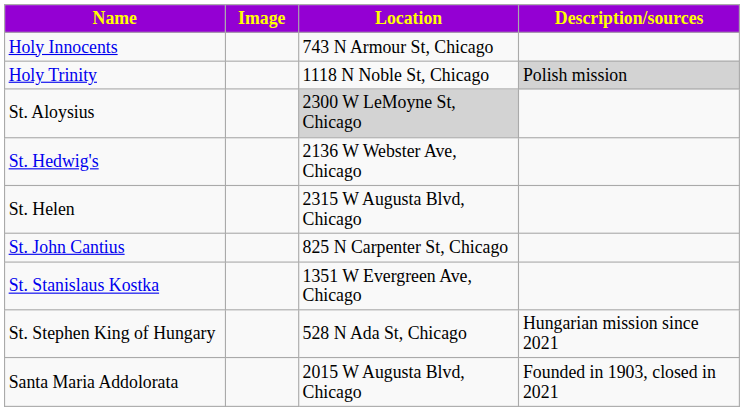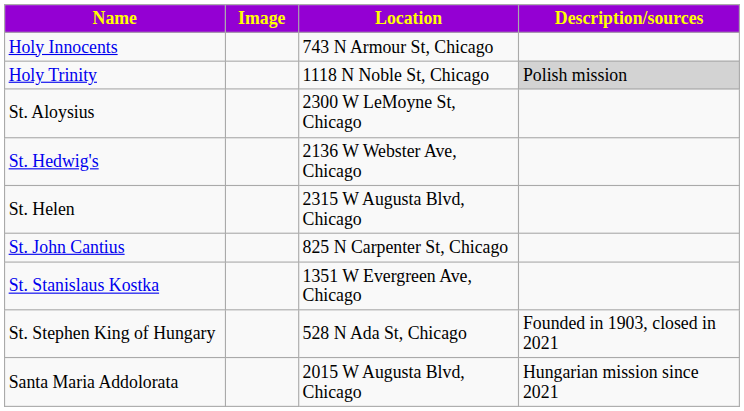 <table class="wikitable sortable" style="width:75%">
 <tr>
 <th style="background:darkviolet; color:yellow;" width="30%"><strong>Name</strong></th>
 <th style="background:darkviolet; color:yellow;" width="10%"><strong>Image</strong></th>
 <th style="background:darkviolet; color:yellow;" width="30%"><strong>Location</strong></th>
 <th style="background:darkviolet; color:yellow;" width="30%"><strong>Description/sources</strong></th>
 </tr>
 <tr>
 <td><a href='#'>Holy Innocents</a></td>
 <td></td>
 <td>743 N Armour St, Chicago</td>
 <td></td>
 </tr>
 <tr>
 <td><a href='#'>Holy Trinity</a></td>
 <td></td>
 <td>1118 N Noble St, Chicago</td>
 <td style="background: lightgrey;">Polish mission</td>
 </tr>
 <tr>
 <td>St. Aloysius</td>
 <td></td>
-<td style="background: lightgrey;">2300 W LeMoyne St, Chicago</td>
+<td>2300 W LeMoyne St, Chicago</td>
 <td></td>
 </tr>
 <tr>
 <td><a href='#'>St. Hedwig's</a></td>
 <td></td>
 <td>2136 W Webster Ave, Chicago</td>
 <td></td>
 </tr>
 <tr>
 <td>St. Helen</td>
 <td></td>
 <td>2315 W Augusta Blvd, Chicago</td>
 <td></td>
 </tr>
 <tr>
 <td><a href='#'>St. John Cantius</a></td>
 <td></td>
 <td>825 N Carpenter St, Chicago</td>
 <td></td>
 </tr>
 <tr>
 <td><a href='#'>St. Stanislaus Kostka</a></td>
 <td></td>
 <td>1351 W Evergreen Ave, Chicago</td>
 <td></td>
 </tr>
 <tr>
 <td>St. Stephen King of Hungary</td>
 <td></td>
 <td>528 N Ada St, Chicago</td>
-<td>Hungarian mission since 2021</td>
+<td>Founded in 1903, closed in 2021</td>
 </tr>
 <tr>
 <td>Santa Maria Addolorata</td>
 <td></td>
 <td>2015 W Augusta Blvd, Chicago</td>
-<td>Founded in 1903, closed in 2021</td>
+<td>Hungarian mission since 2021</td>
 </tr>
 </table>
